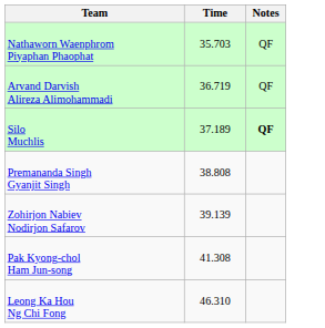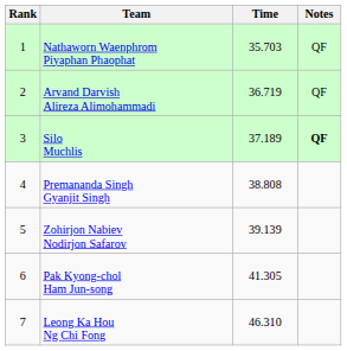 <table class=wikitable style="text-align:center">
 <tr>
+<th width=40>Rank</th>
 <th width=250>Team</th>
 <th width=80>Time</th>
 <th width=50>Notes</th>
 </tr>
 <tr bgcolor="ccffcc">
+<td>1</td>
 <td align=left><br><a href='#'>Nathaworn Waenphrom</a><br><a href='#'>Piyaphan Phaophat</a></td>
 <td>35.703</td>
 <td>QF</td>
 </tr>
 <tr bgcolor="ccffcc">
+<td>2</td>
 <td align=left><br><a href='#'>Arvand Darvish</a><br><a href='#'>Alireza Alimohammadi</a></td>
 <td>36.719</td>
 <td>QF</td>
 </tr>
 <tr bgcolor="ccffcc">
+<td>3</td>
 <td align=left><br><a href='#'>Silo</a><br><a href='#'>Muchlis</a></td>
 <td>37.189</td>
 <td><strong>QF</strong></td>
 </tr>
 <tr>
+<td>4</td>
 <td align=left><br><a href='#'>Premananda Singh</a><br><a href='#'>Gyanjit Singh</a></td>
 <td>38.808</td>
 <td></td>
 </tr>
 <tr>
+<td>5</td>
 <td align=left><br><a href='#'>Zohirjon Nabiev</a><br><a href='#'>Nodirjon Safarov</a></td>
 <td>39.139</td>
 <td></td>
 </tr>
 <tr>
+<td>6</td>
 <td align=left><br><a href='#'>Pak Kyong-chol</a><br><a href='#'>Ham Jun-song</a></td>
-<td>41.308</td>
+<td>41.305</td>
 <td></td>
 </tr>
 <tr>
+<td>7</td>
 <td align=left><br><a href='#'>Leong Ka Hou</a><br><a href='#'>Ng Chi Fong</a></td>
 <td>46.310</td>
 <td></td>
 </tr>
 </table>
